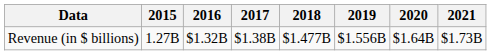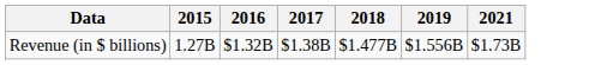 <table class="wikitable">
 <tr>
 <th>Data</th>
 <th>2015</th>
 <th>2016</th>
 <th>2017</th>
 <th>2018</th>
 <th>2019</th>
-<th>2020</th>
 <th>2021</th>
 </tr>
 <tr>
 <td>Revenue (in $ billions)</td>
 <td>1.27B</td>
 <td>$1.32B</td>
 <td>$1.38B</td>
 <td>$1.477B</td>
 <td>$1.556B</td>
-<td>$1.64B</td>
 <td>$1.73B</td>
 </tr>
 </table>
